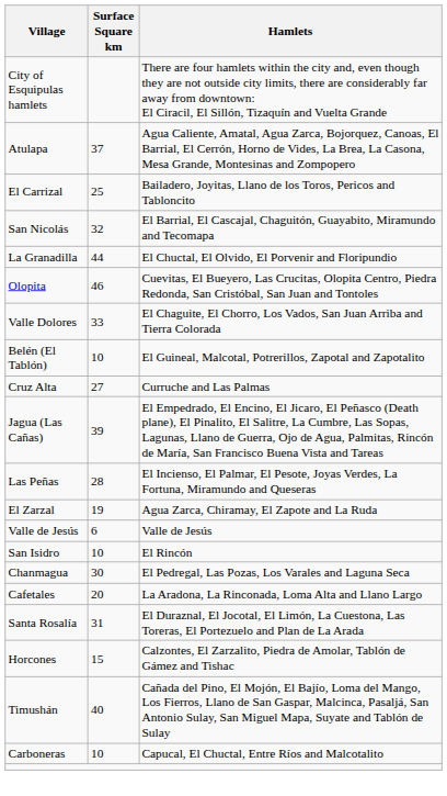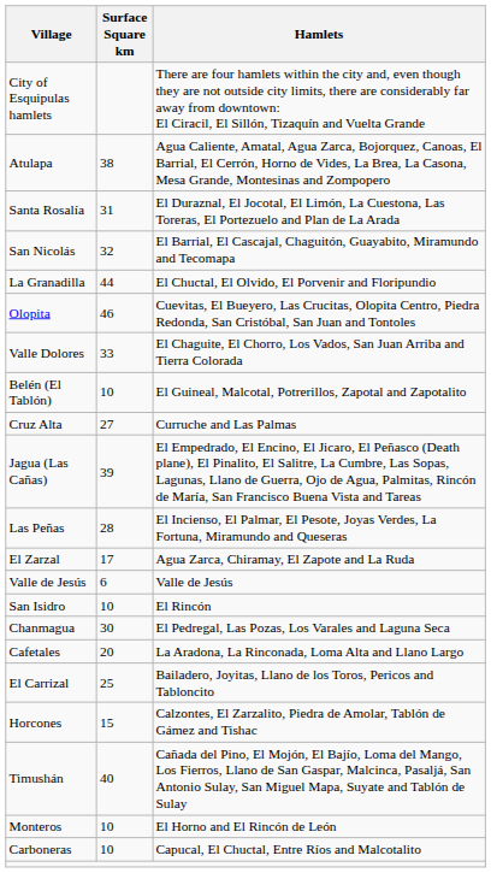 <table class="wikitable" style="float:right; margin-left:1em; width:35em; font-size:88%;">
 <tr>
 <th>Village</th>
 <th>Surface<br>Square km</th>
 <th>Hamlets</th>
 </tr>
 <tr>
 <td>City of Esquipulas hamlets</td>
 <td></td>
 <td>There are four hamlets within the city and, even though they are not outside city limits, there are considerably far away from downtown:<br>El Ciracil, El Sillón,  Tizaquín and Vuelta Grande</td>
 </tr>
 <tr>
 <td>Atulapa</td>
-<td>37</td>
+<td>38</td>
 <td>Agua Caliente,  Amatal, Agua Zarca, Bojorquez, Canoas, El Barrial, El Cerrón, Horno de Vides, La Brea, La Casona, Mesa Grande, Montesinas and Zompopero</td>
 </tr>
 <tr>
-<td>El Carrizal</td>
-<td>25</td>
-<td>Bailadero, Joyitas, Llano de los Toros, Pericos and Tabloncito</td>
+<td>Santa Rosalía</td>
+<td>31</td>
+<td>El Duraznal, El Jocotal, El Limón, La Cuestona, Las Toreras, El Portezuelo and Plan de La Arada</td>
 </tr>
 <tr>
 <td>San Nicolás</td>
 <td>32</td>
 <td>El Barrial, El Cascajal, Chaguitón, Guayabito, Miramundo and Tecomapa</td>
 </tr>
 <tr>
 <td>La Granadilla</td>
 <td>44</td>
 <td>El Chuctal, El Olvido, El Porvenir and Floripundio</td>
 </tr>
 <tr>
 <td><a href='#'>Olopita</a></td>
 <td>46</td>
 <td>Cuevitas, El Bueyero, Las Crucitas, Olopita Centro, Piedra Redonda, San Cristóbal, San Juan and Tontoles</td>
 </tr>
 <tr>
 <td>Valle Dolores</td>
 <td>33</td>
 <td>El Chaguite, El Chorro, Los Vados, San Juan Arriba and Tierra Colorada</td>
 </tr>
 <tr>
 <td>Belén (El Tablón)</td>
 <td>10</td>
 <td>El Guineal, Malcotal, Potrerillos, Zapotal and Zapotalito</td>
 </tr>
 <tr>
 <td>Cruz Alta</td>
 <td>27</td>
 <td>Curruche and Las Palmas</td>
 </tr>
 <tr>
 <td>Jagua (Las Cañas)</td>
 <td>39</td>
 <td>El Empedrado, El Encino, El Jicaro, El Peñasco (Death plane), El Pinalito, El Salitre, La Cumbre, Las Sopas, Lagunas, Llano de Guerra, Ojo de Agua, Palmitas, Rincón de María, San Francisco Buena Vista and Tareas</td>
 </tr>
 <tr>
 <td>Las Peñas</td>
 <td>28</td>
 <td>El Incienso, El Palmar, El Pesote, Joyas Verdes, La Fortuna, Miramundo and Queseras</td>
 </tr>
 <tr>
 <td>El Zarzal</td>
-<td>19</td>
+<td>17</td>
 <td>Agua Zarca, Chiramay, El Zapote and La Ruda</td>
 </tr>
 <tr>
 <td>Valle de Jesús</td>
 <td>6</td>
 <td>Valle de Jesús</td>
 </tr>
 <tr>
 <td>San Isidro</td>
 <td>10</td>
 <td>El Rincón</td>
 </tr>
 <tr>
 <td>Chanmagua</td>
 <td>30</td>
 <td>El Pedregal, Las Pozas, Los Varales and Laguna Seca</td>
 </tr>
 <tr>
 <td>Cafetales</td>
 <td>20</td>
 <td>La Aradona, La Rinconada, Loma Alta and Llano Largo</td>
 </tr>
 <tr>
-<td>Santa Rosalía</td>
-<td>31</td>
-<td>El Duraznal, El Jocotal, El Limón, La Cuestona, Las Toreras, El Portezuelo and Plan de La Arada</td>
+<td>El Carrizal</td>
+<td>25</td>
+<td>Bailadero, Joyitas, Llano de los Toros, Pericos and Tabloncito</td>
 </tr>
 <tr>
 <td>Horcones</td>
 <td>15</td>
 <td>Calzontes, El Zarzalito, Piedra de Amolar, Tablón de Gámez and Tishac</td>
 </tr>
 <tr>
 <td>Timushán</td>
 <td>40</td>
 <td>Cañada del Pino, El Mojón, El Bajío, Loma del Mango, Los Fierros, Llano de San Gaspar, Malcinca, Pasaljá, San Antonio Sulay, San Miguel Mapa, Suyate and Tablón de Sulay</td>
 </tr>
 <tr>
+<td>Monteros</td>
+<td>10</td>
+<td>El Horno and El Rincón de León</td>
+</tr>
+<tr>
 <td>Carboneras</td>
 <td>10</td>
 <td>Capucal, El Chuctal, Entre Ríos and Malcotalito</td>
 </tr>
 <tr>
 <td colspan=3></td>
 </tr>
 </table>
